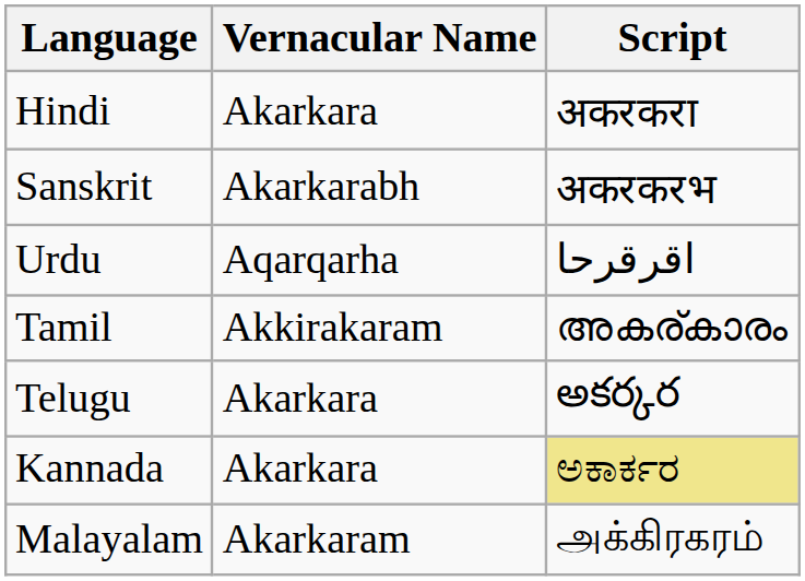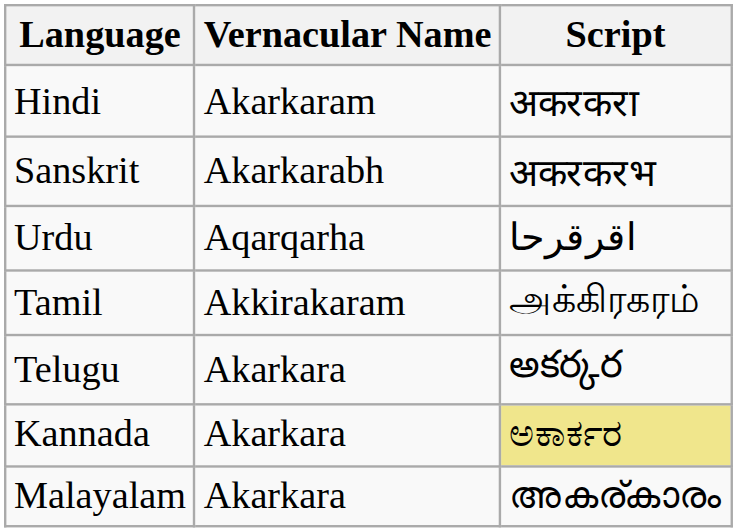 <table class="wikitable">
 <tr>
 <th>Language</th>
 <th>Vernacular Name</th>
 <th>Script</th>
 </tr>
 <tr>
 <td>Hindi</td>
-<td>Akarkara</td>
+<td>Akarkaram</td>
 <td>अकरकरा</td>
 </tr>
 <tr>
 <td>Sanskrit</td>
 <td>Akarkarabh</td>
 <td>अकरकरभ</td>
 </tr>
 <tr>
 <td>Urdu</td>
 <td>Aqarqarha</td>
 <td>اقرقرحا</td>
 </tr>
 <tr>
 <td>Tamil</td>
 <td>Akkirakaram</td>
-<td>അകര്കാരം</td>
+<td>அக்கிரகரம்</td>
 </tr>
 <tr>
 <td>Telugu</td>
 <td>Akarkara</td>
 <td>అకర్కర</td>
 </tr>
 <tr>
 <td>Kannada</td>
 <td>Akarkara</td>
 <td style="background: khaki;">ಅಕಾರ್ಕರ</td>
 </tr>
 <tr>
 <td>Malayalam</td>
-<td>Akarkaram</td>
-<td>அக்கிரகரம்</td>
+<td>Akarkara</td>
+<td>അകര്കാരം</td>
 </tr>
 </table>
